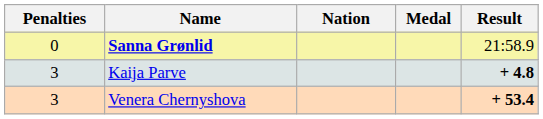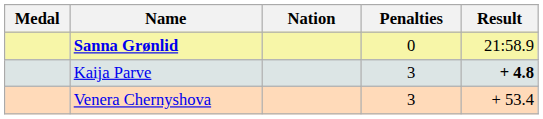 <table class=wikitable style="border:1px solid #AAAAAA;font-size:90%">
 <tr bgcolor="#E4E4E4">
-<th style="border-bottom:1px solid #AAAAAA" width=80>Penalties</th>
+<th style="border-bottom:1px solid #AAAAAA" width=50>Medal</th>
 <th style="border-bottom:1px solid #AAAAAA" width=160>Name</th>
 <th style="border-bottom:1px solid #AAAAAA" width=80>Nation</th>
-<th style="border-bottom:1px solid #AAAAAA" width=50>Medal</th>
+<th style="border-bottom:1px solid #AAAAAA" width=80>Penalties</th>
 <th style="border-bottom:1px solid #AAAAAA" width=60>Result</th>
 </tr>
 <tr bgcolor="#F7F6A8">
-<td align="center">0</td>
+<td align="center"></td>
 <td><strong><a href='#'>Sanna Grønlid</a></strong></td>
 <td align="center"></td>
-<td align="center"></td>
+<td align="center">0</td>
 <td align="right">21:58.9</td>
 </tr>
 <tr bgcolor="#DCE5E5">
-<td align="center">3</td>
+<td align="center"></td>
 <td><a href='#'>Kaija Parve</a></td>
 <td align="center"></td>
-<td align="center"></td>
+<td align="center">3</td>
 <td align="right"><strong>+ 4.8</strong></td>
 </tr>
 <tr bgcolor="#FFDAB9">
-<td align="center">3</td>
+<td align="center"></td>
 <td><a href='#'>Venera Chernyshova</a></td>
 <td align="center"></td>
-<td align="center"></td>
-<td align="right"><strong>+ 53.4</strong></td>
+<td align="center">3</td>
+<td align="right">+ 53.4</td>
 </tr>
 </table>
